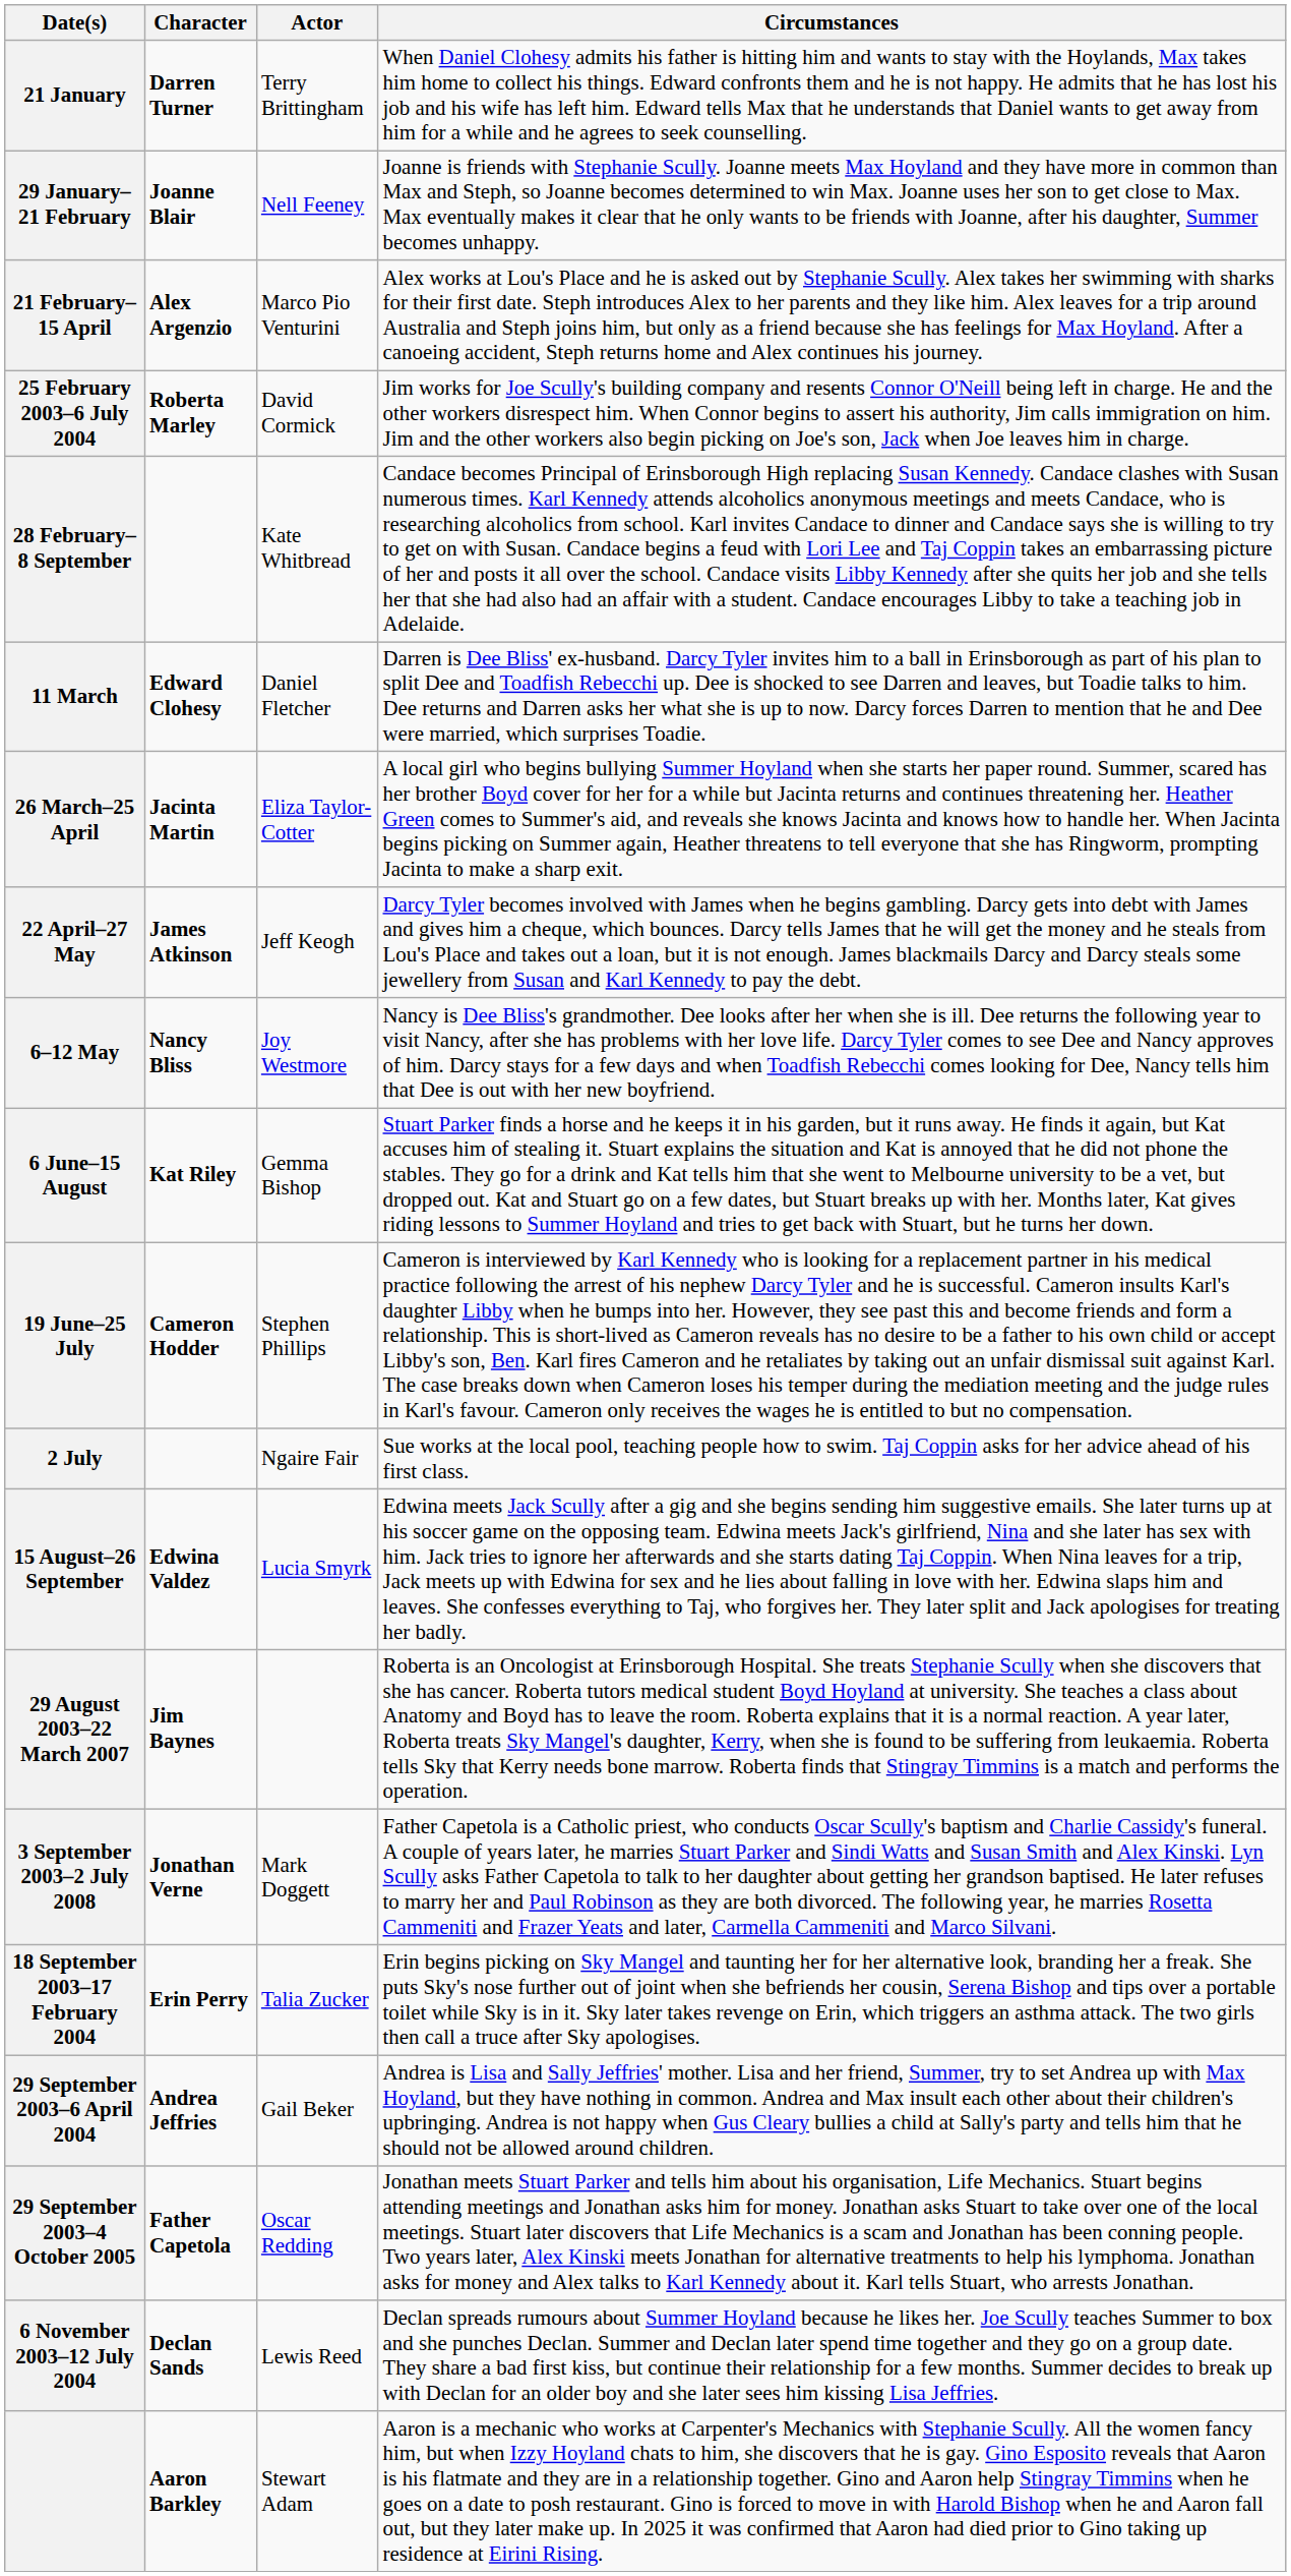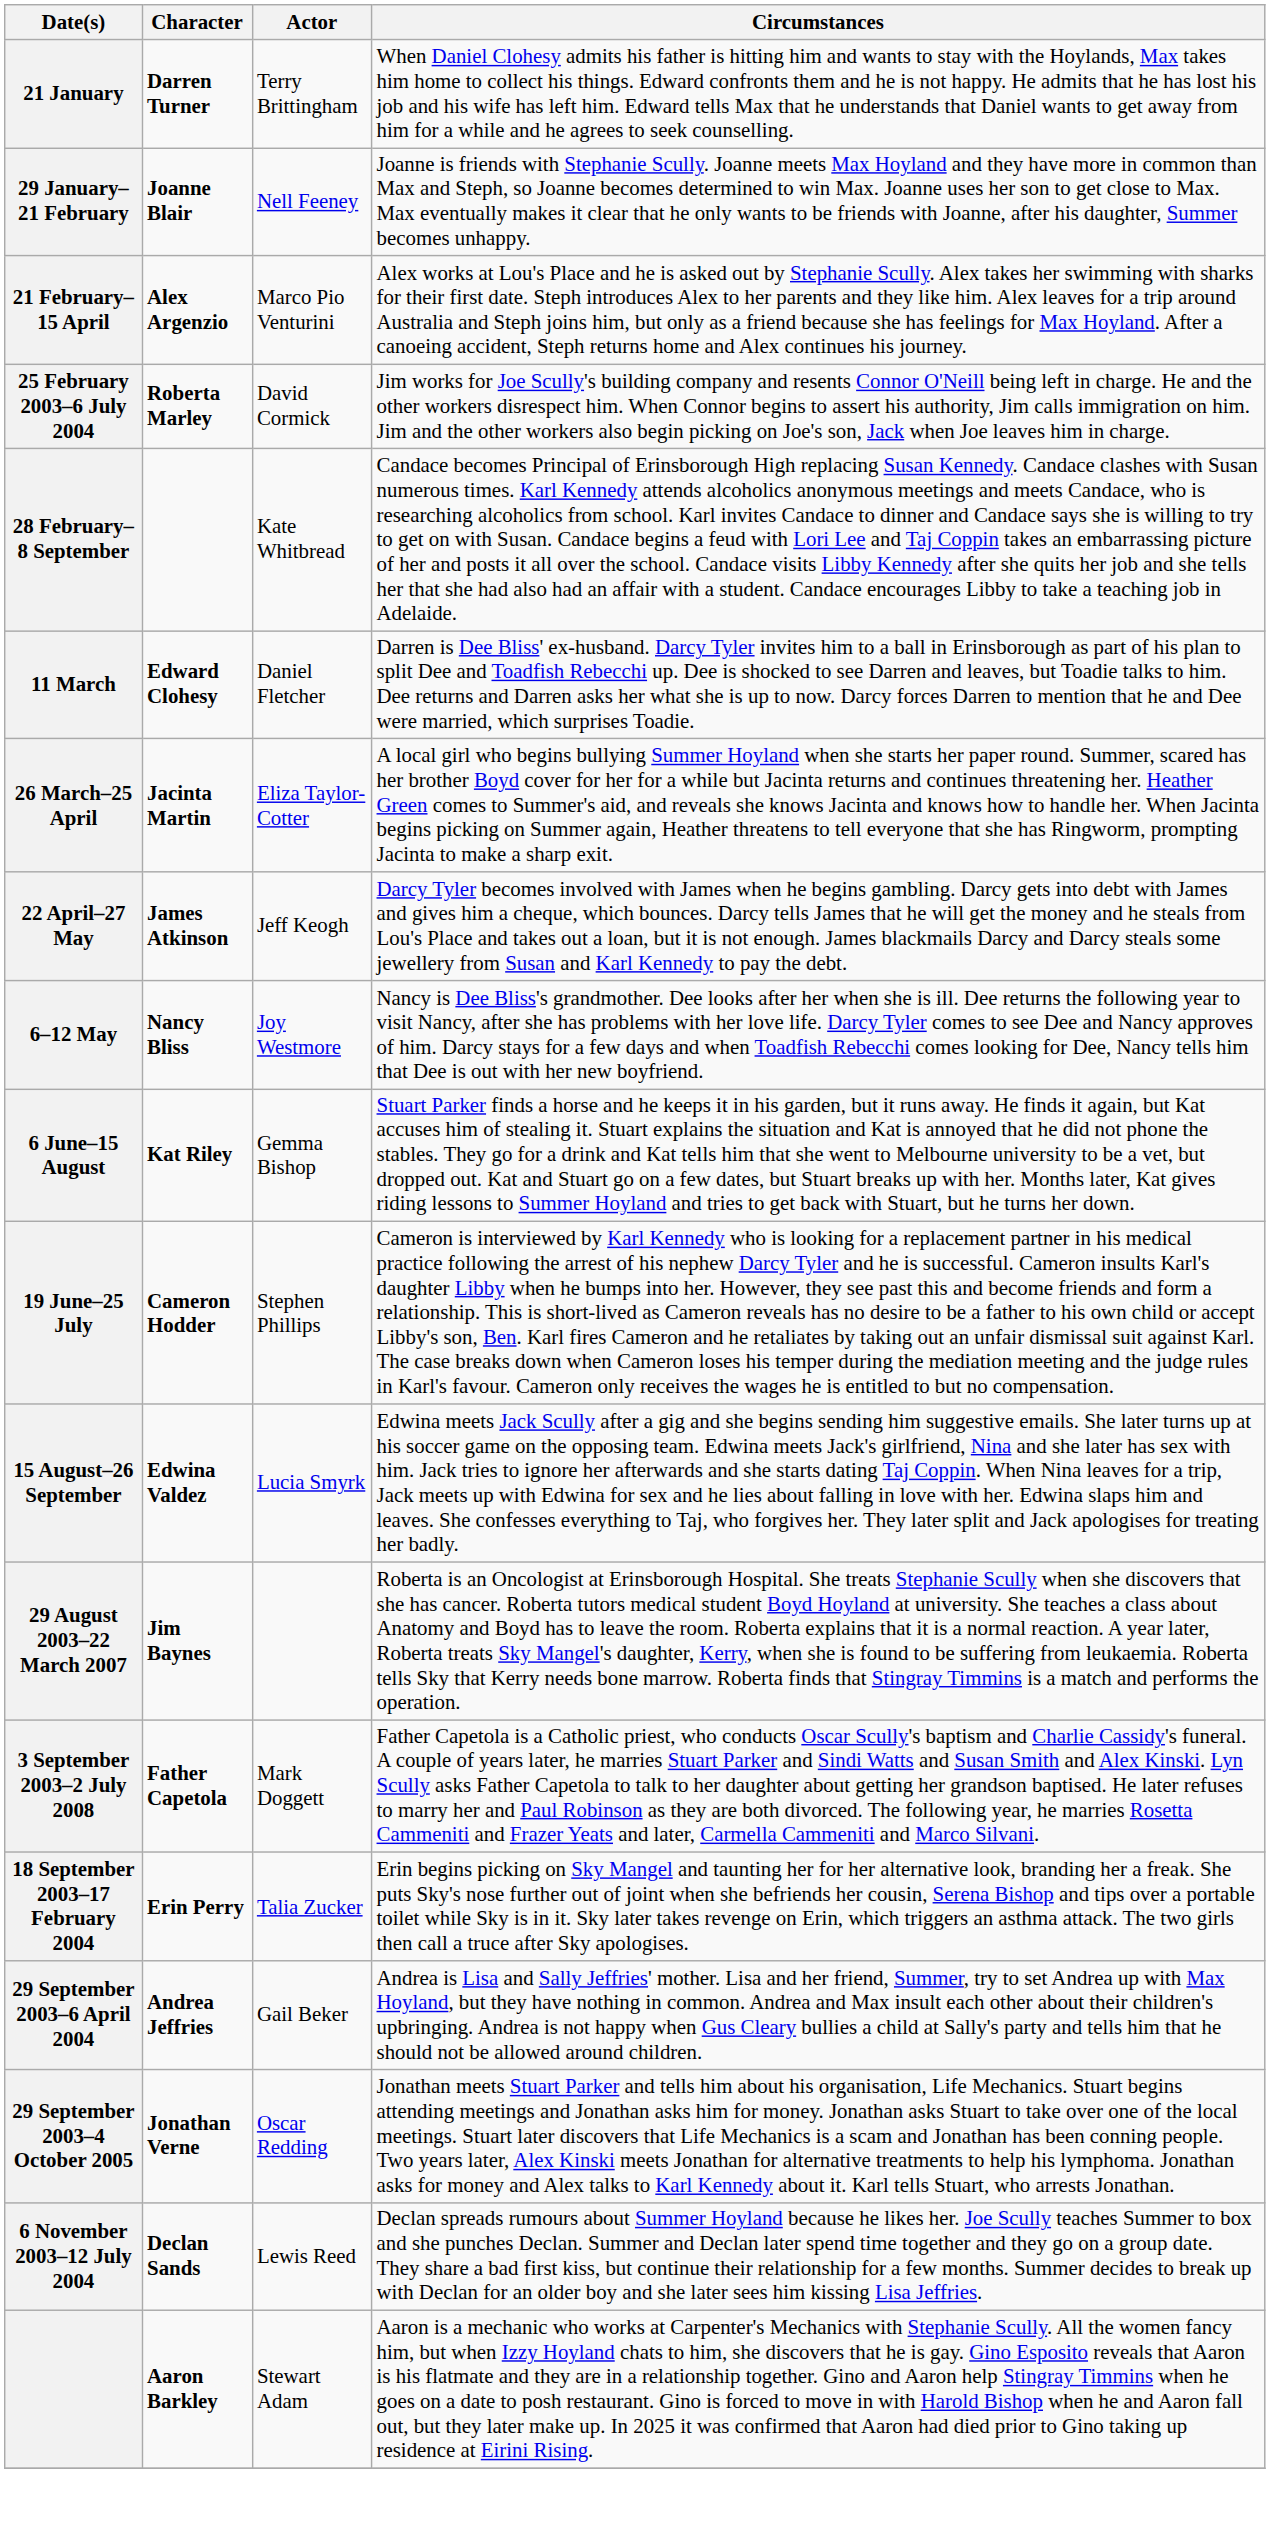 <table class="wikitable plainrowheaders" style="font-size:90%">
 <tr>
 <th scope="col">Date(s)</th>
 <th scope="col">Character</th>
 <th scope="col">Actor</th>
 <th scope="col">Circumstances</th>
 </tr>
 <tr>
 <th scope="row">21 January</th>
 <td><strong>Darren Turner</strong></td>
 <td>Terry Brittingham</td>
 <td>When <a href='#'>Daniel Clohesy</a> admits his father is hitting him and wants to stay with the Hoylands, <a href='#'>Max</a> takes him home to collect his things. Edward confronts them and he is not happy. He admits that he has lost his job and his wife has left him. Edward tells Max that he understands that Daniel wants to get away from him for a while and he agrees to seek counselling.</td>
 </tr>
 <tr>
 <th scope="row">29 January–21 February</th>
 <td><strong>Joanne Blair</strong></td>
 <td><a href='#'>Nell Feeney</a></td>
 <td>Joanne is friends with <a href='#'>Stephanie Scully</a>. Joanne meets <a href='#'>Max Hoyland</a> and they have more in common than Max and Steph, so Joanne becomes determined to win Max. Joanne uses her son to get close to Max. Max eventually makes it clear that he only wants to be friends with Joanne, after his daughter, <a href='#'>Summer</a> becomes unhappy.</td>
 </tr>
 <tr>
 <th scope="row">21 February–15 April</th>
 <td><strong>Alex Argenzio</strong></td>
 <td>Marco Pio Venturini</td>
 <td>Alex works at Lou's Place and he is asked out by <a href='#'>Stephanie Scully</a>. Alex takes her swimming with sharks for their first date. Steph introduces Alex to her parents and they like him. Alex leaves for a trip around Australia and Steph joins him, but only as a friend because she has feelings for <a href='#'>Max Hoyland</a>. After a canoeing accident, Steph returns home and Alex continues his journey.</td>
 </tr>
 <tr>
 <th scope="row">25 February 2003–6 July 2004</th>
 <td><strong>Roberta Marley</strong></td>
 <td>David Cormick</td>
 <td>Jim works for <a href='#'>Joe Scully</a>'s building company and resents <a href='#'>Connor O'Neill</a> being left in charge. He and the other workers disrespect him. When Connor begins to assert his authority, Jim calls immigration on him. Jim and the other workers also begin picking on Joe's son, <a href='#'>Jack</a> when Joe leaves him in charge.</td>
 </tr>
 <tr>
 <th scope="row">28 February–8 September</th>
 <td></td>
 <td>Kate Whitbread</td>
 <td>Candace becomes Principal of Erinsborough High replacing <a href='#'>Susan Kennedy</a>. Candace clashes with Susan numerous times. <a href='#'>Karl Kennedy</a> attends alcoholics anonymous meetings and meets Candace, who is researching alcoholics from school. Karl invites Candace to dinner and Candace says she is willing to try to get on with Susan. Candace begins a feud with <a href='#'>Lori Lee</a> and <a href='#'>Taj Coppin</a> takes an embarrassing picture of her and posts it all over the school. Candace visits <a href='#'>Libby Kennedy</a> after she quits her job and she tells her that she had also had an affair with a student. Candace encourages Libby to take a teaching job in Adelaide.</td>
 </tr>
 <tr>
 <th scope="row">11 March</th>
 <td><strong>Edward Clohesy</strong></td>
 <td>Daniel Fletcher</td>
 <td>Darren is <a href='#'>Dee Bliss</a>' ex-husband. <a href='#'>Darcy Tyler</a> invites him to a ball in Erinsborough as part of his plan to split Dee and <a href='#'>Toadfish Rebecchi</a> up. Dee is shocked to see Darren and leaves, but Toadie talks to him. Dee returns and Darren asks her what she is up to now. Darcy forces Darren to mention that he and Dee were married, which surprises Toadie.</td>
 </tr>
 <tr>
 <th scope="row">26 March–25 April</th>
 <td><strong>Jacinta Martin</strong></td>
 <td><a href='#'>Eliza Taylor-Cotter</a></td>
 <td>A local girl who begins bullying <a href='#'>Summer Hoyland</a> when she starts her paper round. Summer, scared has her brother <a href='#'>Boyd</a> cover for her for a while but Jacinta returns and continues threatening her. <a href='#'>Heather Green</a> comes to Summer's aid, and reveals she knows Jacinta and knows how to handle her. When Jacinta begins picking on Summer again, Heather threatens to tell everyone that she has Ringworm, prompting Jacinta to make a sharp exit.</td>
 </tr>
 <tr>
 <th scope="row">22 April–27 May</th>
 <td><strong>James Atkinson</strong></td>
 <td>Jeff Keogh</td>
 <td><a href='#'>Darcy Tyler</a> becomes involved with James when he begins gambling. Darcy gets into debt with James and gives him a cheque, which bounces. Darcy tells James that he will get the money and he steals from Lou's Place and takes out a loan, but it is not enough. James blackmails Darcy and Darcy steals some jewellery from <a href='#'>Susan</a> and <a href='#'>Karl Kennedy</a> to pay the debt.</td>
 </tr>
 <tr>
 <th scope="row">6–12 May</th>
 <td><strong>Nancy Bliss</strong></td>
 <td><a href='#'>Joy Westmore</a></td>
 <td>Nancy is <a href='#'>Dee Bliss</a>'s grandmother. Dee looks after her when she is ill. Dee returns the following year to visit Nancy, after she has problems with her love life. <a href='#'>Darcy Tyler</a> comes to see Dee and Nancy approves of him. Darcy stays for a few days and when <a href='#'>Toadfish Rebecchi</a> comes looking for Dee, Nancy tells him that Dee is out with her new boyfriend.</td>
 </tr>
 <tr>
 <th scope="row">6 June–15 August</th>
 <td><strong>Kat Riley</strong></td>
 <td>Gemma Bishop</td>
 <td><a href='#'>Stuart Parker</a> finds a horse and he keeps it in his garden, but it runs away. He finds it again, but Kat accuses him of stealing it. Stuart explains the situation and Kat is annoyed that he did not phone the stables. They go for a drink and Kat tells him that she went to Melbourne university to be a vet, but dropped out. Kat and Stuart go on a few dates, but Stuart breaks up with her. Months later, Kat gives riding lessons to <a href='#'>Summer Hoyland</a> and tries to get back with Stuart, but he turns her down.</td>
 </tr>
 <tr>
 <th scope="row">19 June–25 July</th>
 <td><strong>Cameron Hodder</strong></td>
 <td>Stephen Phillips</td>
 <td>Cameron is interviewed by <a href='#'>Karl Kennedy</a> who is looking for a replacement partner in his medical practice following the arrest of his nephew <a href='#'>Darcy Tyler</a> and he is successful. Cameron insults Karl's daughter <a href='#'>Libby</a> when he bumps into her. However, they see past this and become friends and form a relationship. This is short-lived as Cameron reveals has no desire to be a father to his own child or accept Libby's son, <a href='#'>Ben</a>. Karl fires Cameron and he retaliates by taking out an unfair dismissal suit against Karl. The case breaks down when Cameron loses his temper during the mediation meeting and the judge rules in Karl's favour. Cameron only receives the wages he is entitled to but no compensation.</td>
 </tr>
 <tr>
-<th scope="row">2 July</th>
-<td></td>
-<td>Ngaire Fair</td>
-<td>Sue works at the local pool, teaching people how to swim. <a href='#'>Taj Coppin</a> asks for her advice ahead of his first class.</td>
-</tr>
-<tr>
 <th scope="row">15 August–26 September</th>
 <td><strong>Edwina Valdez</strong></td>
 <td><a href='#'>Lucia Smyrk</a></td>
 <td>Edwina meets <a href='#'>Jack Scully</a> after a gig and she begins sending him suggestive emails. She later turns up at his soccer game on the opposing team. Edwina meets Jack's girlfriend, <a href='#'>Nina</a> and she later has sex with him. Jack tries to ignore her afterwards and she starts dating <a href='#'>Taj Coppin</a>. When Nina leaves for a trip, Jack meets up with Edwina for sex and he lies about falling in love with her. Edwina slaps him and leaves. She confesses everything to Taj, who forgives her. They later split and Jack apologises for treating her badly.</td>
 </tr>
 <tr>
 <th scope="row">29 August 2003–22 March 2007</th>
 <td><strong>Jim Baynes</strong></td>
 <td></td>
 <td>Roberta is an Oncologist at Erinsborough Hospital. She treats <a href='#'>Stephanie Scully</a> when she discovers that she has cancer. Roberta tutors medical student <a href='#'>Boyd Hoyland</a> at university. She teaches a class about Anatomy and Boyd has to leave the room. Roberta explains that it is a normal reaction. A year later, Roberta treats <a href='#'>Sky Mangel</a>'s daughter, <a href='#'>Kerry</a>, when she is found to be suffering from leukaemia. Roberta tells Sky that Kerry needs bone marrow. Roberta finds that <a href='#'>Stingray Timmins</a> is a match and performs the operation.</td>
 </tr>
 <tr>
 <th scope="row">3 September 2003–2 July 2008</th>
-<td><strong>Jonathan Verne</strong></td>
+<td><strong>Father Capetola</strong></td>
 <td>Mark Doggett</td>
 <td>Father Capetola is a Catholic priest, who conducts <a href='#'>Oscar Scully</a>'s baptism and <a href='#'>Charlie Cassidy</a>'s funeral. A couple of years later, he marries <a href='#'>Stuart Parker</a> and <a href='#'>Sindi Watts</a> and <a href='#'>Susan Smith</a> and <a href='#'>Alex Kinski</a>. <a href='#'>Lyn Scully</a> asks Father Capetola to talk to her daughter about getting her grandson baptised. He later refuses to marry her and <a href='#'>Paul Robinson</a> as they are both divorced. The following year, he marries <a href='#'>Rosetta Cammeniti</a> and <a href='#'>Frazer Yeats</a> and later, <a href='#'>Carmella Cammeniti</a> and <a href='#'>Marco Silvani</a>.</td>
 </tr>
 <tr>
 <th scope="row">18 September 2003–17 February 2004</th>
 <td><strong>Erin Perry</strong></td>
 <td><a href='#'>Talia Zucker</a></td>
 <td>Erin begins picking on <a href='#'>Sky Mangel</a> and taunting her for her alternative look, branding her a freak. She puts Sky's nose further out of joint when she befriends her cousin, <a href='#'>Serena Bishop</a> and tips over a portable toilet while Sky is in it. Sky later takes revenge on Erin, which triggers an asthma attack. The two girls then call a truce after Sky apologises.</td>
 </tr>
 <tr>
 <th scope="row">29 September 2003–6 April 2004</th>
 <td><strong>Andrea Jeffries</strong></td>
 <td>Gail Beker</td>
 <td>Andrea is <a href='#'>Lisa</a> and <a href='#'>Sally Jeffries</a>' mother. Lisa and her friend, <a href='#'>Summer</a>, try to set Andrea up with <a href='#'>Max Hoyland</a>, but they have nothing in common. Andrea and Max insult each other about their children's upbringing. Andrea is not happy when <a href='#'>Gus Cleary</a> bullies a child at Sally's party and tells him that he should not be allowed around children.</td>
 </tr>
 <tr>
 <th scope="row">29 September 2003–4 October 2005</th>
-<td><strong>Father Capetola</strong></td>
+<td><strong>Jonathan Verne</strong></td>
 <td><a href='#'>Oscar Redding</a></td>
 <td>Jonathan meets <a href='#'>Stuart Parker</a> and tells him about his organisation, Life Mechanics. Stuart begins attending meetings and Jonathan asks him for money. Jonathan asks Stuart to take over one of the local meetings. Stuart later discovers that Life Mechanics is a scam and Jonathan has been conning people. Two years later, <a href='#'>Alex Kinski</a> meets Jonathan for alternative treatments to help his lymphoma. Jonathan asks for money and Alex talks to <a href='#'>Karl Kennedy</a> about it. Karl tells Stuart, who arrests Jonathan.</td>
 </tr>
 <tr>
 <th scope="row">6 November 2003–12 July 2004</th>
 <td><strong>Declan Sands</strong></td>
 <td>Lewis Reed</td>
 <td>Declan spreads rumours about <a href='#'>Summer Hoyland</a> because he likes her. <a href='#'>Joe Scully</a> teaches Summer to box and she punches Declan. Summer and Declan later spend time together and they go on a group date. They share a bad first kiss, but continue their relationship for a few months. Summer decides to break up with Declan for an older boy and she later sees him kissing <a href='#'>Lisa Jeffries</a>.</td>
 </tr>
 <tr>
 <th scope="row"></th>
 <td><strong>Aaron Barkley</strong></td>
 <td>Stewart Adam</td>
 <td>Aaron is a mechanic who works at Carpenter's Mechanics with <a href='#'>Stephanie Scully</a>. All the women fancy him, but when <a href='#'>Izzy Hoyland</a> chats to him, she discovers that he is gay. <a href='#'>Gino Esposito</a> reveals that Aaron is his flatmate and they are in a relationship together. Gino and Aaron help <a href='#'>Stingray Timmins</a> when he goes on a date to posh restaurant. Gino is forced to move in with <a href='#'>Harold Bishop</a> when he and Aaron fall out, but they later make up. In 2025 it was confirmed that Aaron had died prior to Gino taking up residence at <a href='#'>Eirini Rising</a>.</td>
 </tr>
 <tr>
 </tr>
 </table>
